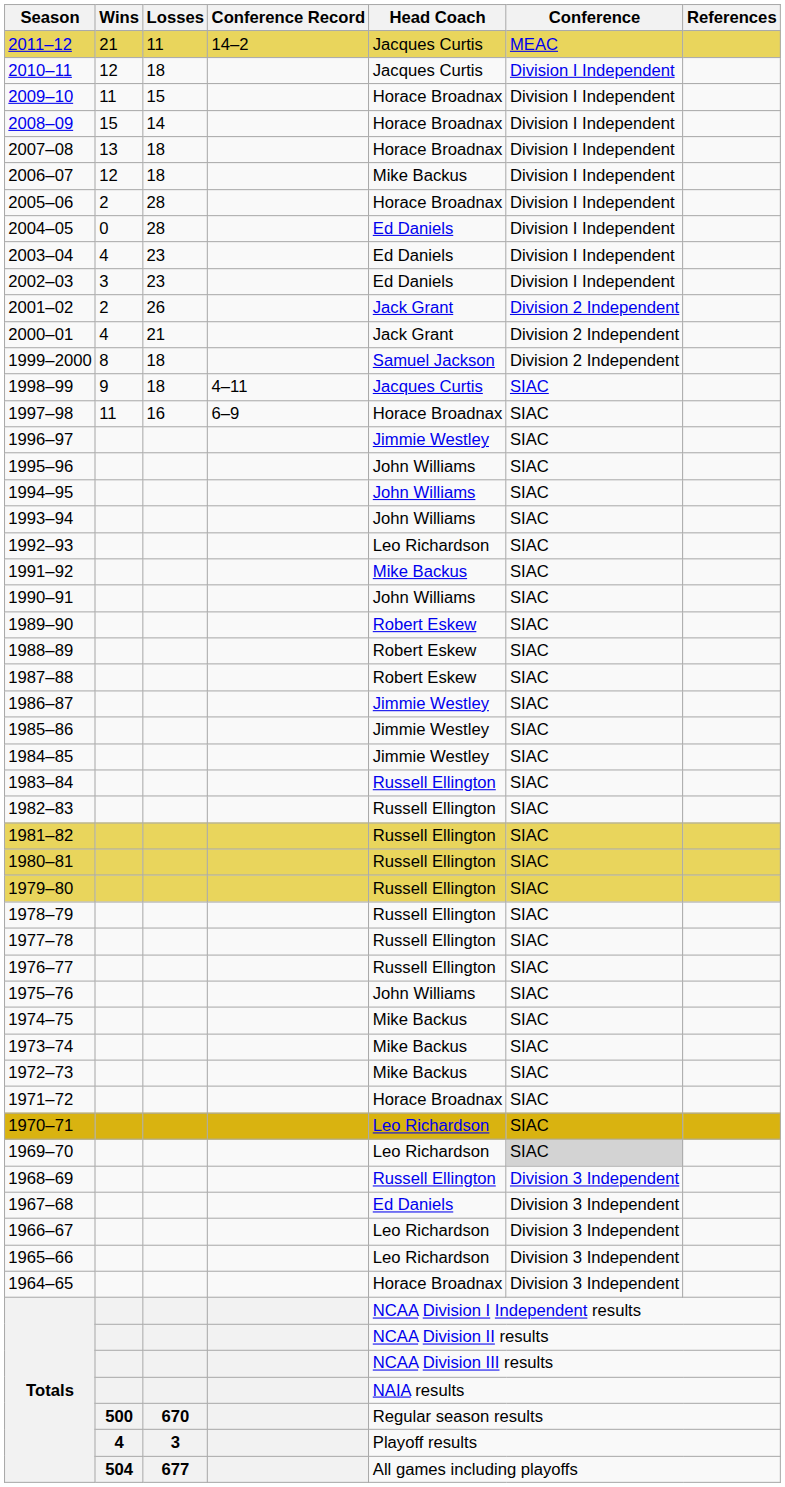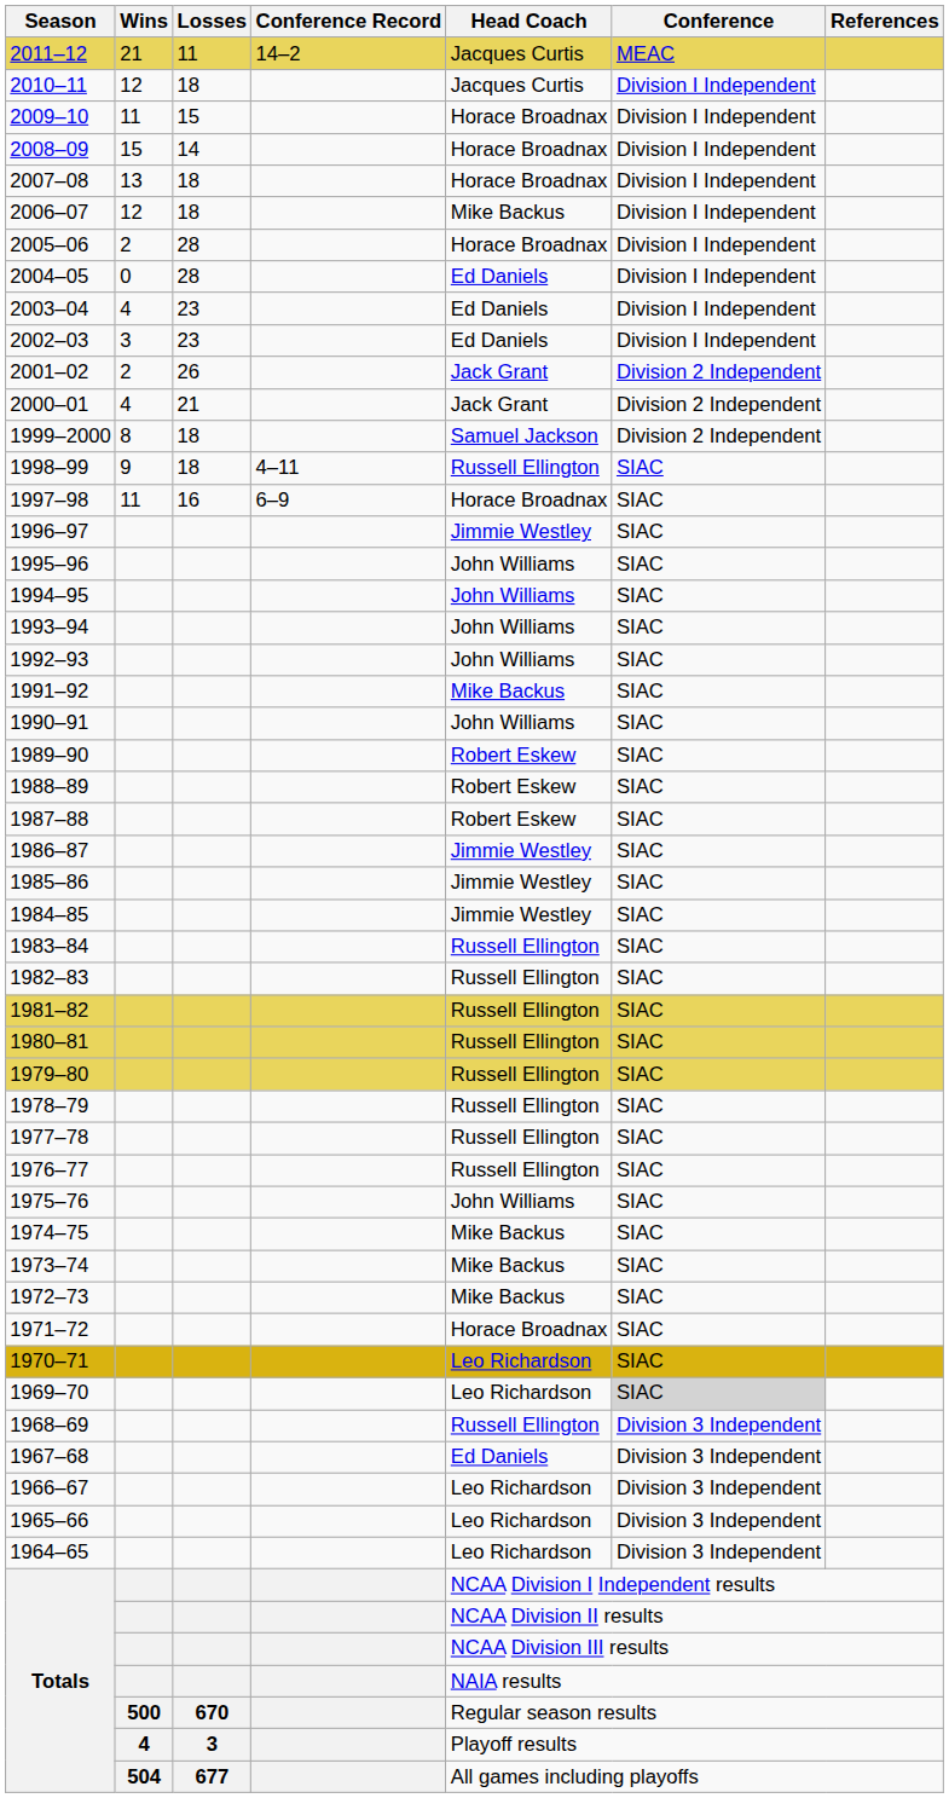 <table class="wikitable collapsible collapsed sortable">
 <tr>
 <th>Season</th>
 <th>Wins</th>
 <th>Losses</th>
 <th>Conference Record</th>
 <th>Head Coach</th>
 <th>Conference</th>
 <th>References</th>
 </tr>
 <tr style="background-color: #E9D55C">
 <td><a href='#'>2011–12</a></td>
 <td>21</td>
 <td>11</td>
 <td>14–2</td>
 <td>Jacques Curtis</td>
 <td><a href='#'>MEAC</a></td>
 <td></td>
 </tr>
 <tr>
 <td><a href='#'>2010–11</a></td>
 <td>12</td>
 <td>18</td>
 <td></td>
 <td>Jacques Curtis</td>
 <td><a href='#'>Division I Independent</a></td>
 <td></td>
 </tr>
 <tr>
 <td><a href='#'>2009–10</a></td>
 <td>11</td>
 <td>15</td>
 <td></td>
 <td>Horace Broadnax</td>
 <td>Division I Independent</td>
 <td></td>
 </tr>
 <tr>
 <td><a href='#'>2008–09</a></td>
 <td>15</td>
 <td>14</td>
 <td></td>
 <td>Horace Broadnax</td>
 <td>Division I Independent</td>
 <td></td>
 </tr>
 <tr>
 <td>2007–08</td>
 <td>13</td>
 <td>18</td>
 <td></td>
 <td>Horace Broadnax</td>
 <td>Division I Independent</td>
 <td></td>
 </tr>
 <tr>
 <td>2006–07</td>
 <td>12</td>
 <td>18</td>
 <td></td>
 <td>Mike Backus</td>
 <td>Division I Independent</td>
 <td></td>
 </tr>
 <tr>
 <td>2005–06</td>
 <td>2</td>
 <td>28</td>
 <td></td>
 <td>Horace Broadnax</td>
 <td>Division I Independent</td>
 <td></td>
 </tr>
 <tr>
 <td>2004–05</td>
 <td>0</td>
 <td>28</td>
 <td></td>
 <td><a href='#'>Ed Daniels</a></td>
 <td>Division I Independent</td>
 <td></td>
 </tr>
 <tr>
 <td>2003–04</td>
 <td>4</td>
 <td>23</td>
 <td></td>
 <td>Ed Daniels</td>
 <td>Division I Independent</td>
 <td></td>
 </tr>
 <tr>
 <td>2002–03</td>
 <td>3</td>
 <td>23</td>
 <td></td>
 <td>Ed Daniels</td>
 <td>Division I Independent</td>
 <td></td>
 </tr>
 <tr>
 <td>2001–02</td>
 <td>2</td>
 <td>26</td>
 <td></td>
 <td><a href='#'>Jack Grant</a></td>
 <td><a href='#'>Division 2 Independent</a></td>
 <td></td>
 </tr>
 <tr>
 <td>2000–01</td>
 <td>4</td>
 <td>21</td>
 <td></td>
 <td>Jack Grant</td>
 <td>Division 2 Independent</td>
 <td></td>
 </tr>
 <tr>
 <td>1999–2000</td>
 <td>8</td>
 <td>18</td>
 <td></td>
 <td><a href='#'>Samuel Jackson</a></td>
 <td>Division 2 Independent</td>
 <td></td>
 </tr>
 <tr>
 <td>1998–99</td>
 <td>9</td>
 <td>18</td>
 <td>4–11</td>
-<td><a href='#'>Jacques Curtis</a></td>
+<td><a href='#'>Russell Ellington</a></td>
 <td><a href='#'>SIAC</a></td>
 <td></td>
 </tr>
 <tr>
 <td>1997–98</td>
 <td>11</td>
 <td>16</td>
 <td>6–9</td>
 <td>Horace Broadnax</td>
 <td>SIAC</td>
 <td></td>
 </tr>
 <tr>
 <td>1996–97</td>
 <td></td>
 <td></td>
 <td></td>
 <td><a href='#'>Jimmie Westley</a></td>
 <td>SIAC</td>
 <td></td>
 </tr>
 <tr>
 <td>1995–96</td>
 <td></td>
 <td></td>
 <td></td>
 <td>John Williams</td>
 <td>SIAC</td>
 <td></td>
 </tr>
 <tr>
 <td>1994–95</td>
 <td></td>
 <td></td>
 <td></td>
 <td><a href='#'>John Williams</a></td>
 <td>SIAC</td>
 <td></td>
 </tr>
 <tr>
 <td>1993–94</td>
 <td></td>
 <td></td>
 <td></td>
 <td>John Williams</td>
 <td>SIAC</td>
 <td></td>
 </tr>
 <tr>
 <td>1992–93</td>
 <td></td>
 <td></td>
 <td></td>
-<td>Leo Richardson</td>
+<td>John Williams</td>
 <td>SIAC</td>
 <td></td>
 </tr>
 <tr>
 <td>1991–92</td>
 <td></td>
 <td></td>
 <td></td>
 <td><a href='#'>Mike Backus</a></td>
 <td>SIAC</td>
 <td></td>
 </tr>
 <tr>
 <td>1990–91</td>
 <td></td>
 <td></td>
 <td></td>
 <td>John Williams</td>
 <td>SIAC</td>
 <td></td>
 </tr>
 <tr>
 <td>1989–90</td>
 <td></td>
 <td></td>
 <td></td>
 <td><a href='#'>Robert Eskew</a></td>
 <td>SIAC</td>
 <td></td>
 </tr>
 <tr>
 <td>1988–89</td>
 <td></td>
 <td></td>
 <td></td>
 <td>Robert Eskew</td>
 <td>SIAC</td>
 <td></td>
 </tr>
 <tr>
 <td>1987–88</td>
 <td></td>
 <td></td>
 <td></td>
 <td>Robert Eskew</td>
 <td>SIAC</td>
 <td></td>
 </tr>
 <tr>
 <td>1986–87</td>
 <td></td>
 <td></td>
 <td></td>
 <td><a href='#'>Jimmie Westley</a></td>
 <td>SIAC</td>
 <td></td>
 </tr>
 <tr>
 <td>1985–86</td>
 <td></td>
 <td></td>
 <td></td>
 <td>Jimmie Westley</td>
 <td>SIAC</td>
 <td></td>
 </tr>
 <tr>
 <td>1984–85</td>
 <td></td>
 <td></td>
 <td></td>
 <td>Jimmie Westley</td>
 <td>SIAC</td>
 <td></td>
 </tr>
 <tr>
 <td>1983–84</td>
 <td></td>
 <td></td>
 <td></td>
 <td><a href='#'>Russell Ellington</a></td>
 <td>SIAC</td>
 <td></td>
 </tr>
 <tr>
 <td>1982–83</td>
 <td></td>
 <td></td>
 <td></td>
 <td>Russell Ellington</td>
 <td>SIAC</td>
 <td></td>
 </tr>
 <tr style="background-color: #E9D55C">
 <td>1981–82</td>
 <td></td>
 <td></td>
 <td></td>
 <td>Russell Ellington</td>
 <td>SIAC</td>
 <td></td>
 </tr>
 <tr style="background-color: #E9D55C">
 <td>1980–81</td>
 <td></td>
 <td></td>
 <td></td>
 <td>Russell Ellington</td>
 <td>SIAC</td>
 <td></td>
 </tr>
 <tr style="background-color: #E9D55C">
 <td>1979–80</td>
 <td></td>
 <td></td>
 <td></td>
 <td>Russell Ellington</td>
 <td>SIAC</td>
 <td></td>
 </tr>
 <tr>
 <td>1978–79</td>
 <td></td>
 <td></td>
 <td></td>
 <td>Russell Ellington</td>
 <td>SIAC</td>
 <td></td>
 </tr>
 <tr>
 <td>1977–78</td>
 <td></td>
 <td></td>
 <td></td>
 <td>Russell Ellington</td>
 <td>SIAC</td>
 <td></td>
 </tr>
 <tr>
 <td>1976–77</td>
 <td></td>
 <td></td>
 <td></td>
 <td>Russell Ellington</td>
 <td>SIAC</td>
 <td></td>
 </tr>
 <tr>
 <td>1975–76</td>
 <td></td>
 <td></td>
 <td></td>
 <td>John Williams</td>
 <td>SIAC</td>
 <td></td>
 </tr>
 <tr>
 <td>1974–75</td>
 <td></td>
 <td></td>
 <td></td>
 <td>Mike Backus</td>
 <td>SIAC</td>
 <td></td>
 </tr>
 <tr>
 <td>1973–74</td>
 <td></td>
 <td></td>
 <td></td>
 <td>Mike Backus</td>
 <td>SIAC</td>
 <td></td>
 </tr>
 <tr>
 <td>1972–73</td>
 <td></td>
 <td></td>
 <td></td>
 <td>Mike Backus</td>
 <td>SIAC</td>
 <td></td>
 </tr>
 <tr>
 <td>1971–72</td>
 <td></td>
 <td></td>
 <td></td>
 <td>Horace Broadnax</td>
 <td>SIAC</td>
 <td></td>
 </tr>
 <tr style="background-color: #D9B310">
 <td>1970–71</td>
 <td></td>
 <td></td>
 <td></td>
 <td><a href='#'>Leo Richardson</a></td>
 <td>SIAC</td>
 <td></td>
 </tr>
 <tr>
 <td>1969–70</td>
 <td></td>
 <td></td>
 <td></td>
 <td>Leo Richardson</td>
 <td style="background: lightgrey;">SIAC</td>
 <td></td>
 </tr>
 <tr>
 <td>1968–69</td>
 <td></td>
 <td></td>
 <td></td>
 <td><a href='#'>Russell Ellington</a></td>
 <td><a href='#'>Division 3 Independent</a></td>
 <td></td>
 </tr>
 <tr>
 <td>1967–68</td>
 <td></td>
 <td></td>
 <td></td>
 <td><a href='#'>Ed Daniels</a></td>
 <td>Division 3 Independent</td>
 <td></td>
 </tr>
 <tr>
 <td>1966–67</td>
 <td></td>
 <td></td>
 <td></td>
 <td>Leo Richardson</td>
 <td>Division 3 Independent</td>
 <td></td>
 </tr>
 <tr>
 <td>1965–66</td>
 <td></td>
 <td></td>
 <td></td>
 <td>Leo Richardson</td>
 <td>Division 3 Independent</td>
 <td></td>
 </tr>
 <tr>
 <td>1964–65</td>
 <td></td>
 <td></td>
 <td></td>
-<td>Horace Broadnax</td>
+<td>Leo Richardson</td>
 <td>Division 3 Independent</td>
 <td></td>
 </tr>
 <tr>
 <th rowspan=7>Totals</th>
 <th></th>
 <th></th>
 <th></th>
 <td colspan=4><a href='#'>NCAA</a> <a href='#'>Division I</a> <a href='#'>Independent</a> results</td>
 </tr>
 <tr>
 <th></th>
 <th></th>
 <th></th>
 <td colspan=4><a href='#'>NCAA</a> <a href='#'>Division II</a> results</td>
 </tr>
 <tr>
 <th></th>
 <th></th>
 <th></th>
 <td colspan=4><a href='#'>NCAA</a> <a href='#'>Division III</a> results</td>
 </tr>
 <tr>
 <th></th>
 <th></th>
 <th></th>
 <td colspan=4><a href='#'>NAIA</a> results</td>
 </tr>
 <tr>
 <th>500</th>
 <th>670</th>
 <th></th>
 <td colspan=4>Regular season results </td>
 </tr>
 <tr>
 <th>4</th>
 <th>3</th>
 <th></th>
 <td colspan=4>Playoff results </td>
 </tr>
 <tr>
 <th>504</th>
 <th>677</th>
 <th></th>
 <td colspan=4>All games including playoffs </td>
 </tr>
 </table>
